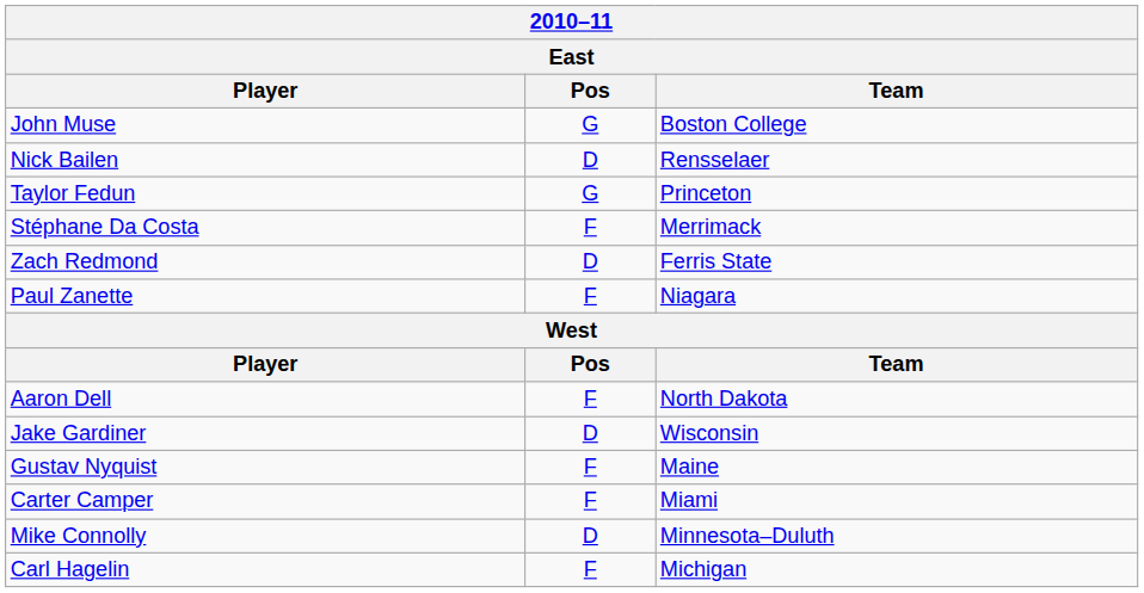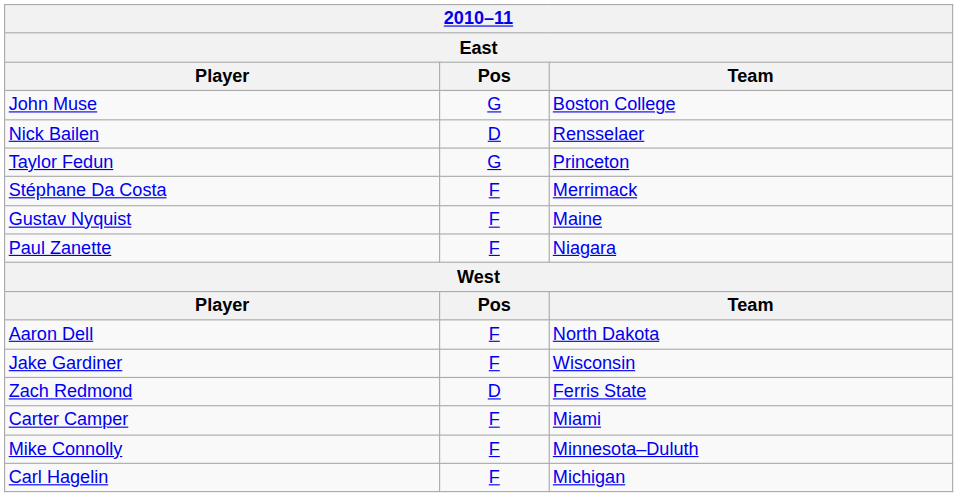 <table class="wikitable" width=95%>
 <tr>
 <th colspan=3><a href='#'>2010–11</a></th>
 </tr>
 <tr>
 <th colspan=3><strong>East</strong></th>
 </tr>
 <tr>
 <th>Player</th>
 <th>Pos</th>
 <th>Team</th>
 </tr>
 <tr>
 <td><a href='#'>John Muse</a></td>
 <td style="text-align:center;"><a href='#'>G</a></td>
 <td><a href='#'>Boston College</a></td>
 </tr>
 <tr>
 <td><a href='#'>Nick Bailen</a></td>
 <td style="text-align:center;"><a href='#'>D</a></td>
 <td><a href='#'>Rensselaer</a></td>
 </tr>
 <tr>
 <td><a href='#'>Taylor Fedun</a></td>
 <td style="text-align:center;"><a href='#'>G</a></td>
 <td><a href='#'>Princeton</a></td>
 </tr>
 <tr>
 <td><a href='#'>Stéphane Da Costa</a></td>
 <td style="text-align:center;"><a href='#'>F</a></td>
 <td><a href='#'>Merrimack</a></td>
 </tr>
 <tr>
-<td><a href='#'>Zach Redmond</a></td>
-<td style="text-align:center;"><a href='#'>D</a></td>
-<td><a href='#'>Ferris State</a></td>
+<td><a href='#'>Gustav Nyquist</a></td>
+<td style="text-align:center;"><a href='#'>F</a></td>
+<td><a href='#'>Maine</a></td>
 </tr>
 <tr>
 <td><a href='#'>Paul Zanette</a></td>
 <td style="text-align:center;"><a href='#'>F</a></td>
 <td><a href='#'>Niagara</a></td>
 </tr>
 <tr>
 <th colspan=3><strong>West</strong></th>
 </tr>
 <tr>
 <th>Player</th>
 <th>Pos</th>
 <th>Team</th>
 </tr>
 <tr>
 <td><a href='#'>Aaron Dell</a></td>
 <td style="text-align:center;"><a href='#'>F</a></td>
 <td><a href='#'>North Dakota</a></td>
 </tr>
 <tr>
 <td><a href='#'>Jake Gardiner</a></td>
-<td style="text-align:center;"><a href='#'>D</a></td>
+<td style="text-align:center;"><a href='#'>F</a></td>
 <td><a href='#'>Wisconsin</a></td>
 </tr>
 <tr>
-<td><a href='#'>Gustav Nyquist</a></td>
-<td style="text-align:center;"><a href='#'>F</a></td>
-<td><a href='#'>Maine</a></td>
+<td><a href='#'>Zach Redmond</a></td>
+<td style="text-align:center;"><a href='#'>D</a></td>
+<td><a href='#'>Ferris State</a></td>
 </tr>
 <tr>
 <td><a href='#'>Carter Camper</a></td>
 <td style="text-align:center;"><a href='#'>F</a></td>
 <td><a href='#'>Miami</a></td>
 </tr>
 <tr>
 <td><a href='#'>Mike Connolly</a></td>
-<td style="text-align:center;"><a href='#'>D</a></td>
+<td style="text-align:center;"><a href='#'>F</a></td>
 <td><a href='#'>Minnesota–Duluth</a></td>
 </tr>
 <tr>
 <td><a href='#'>Carl Hagelin</a></td>
 <td style="text-align:center;"><a href='#'>F</a></td>
 <td><a href='#'>Michigan</a></td>
 </tr>
 </table>
